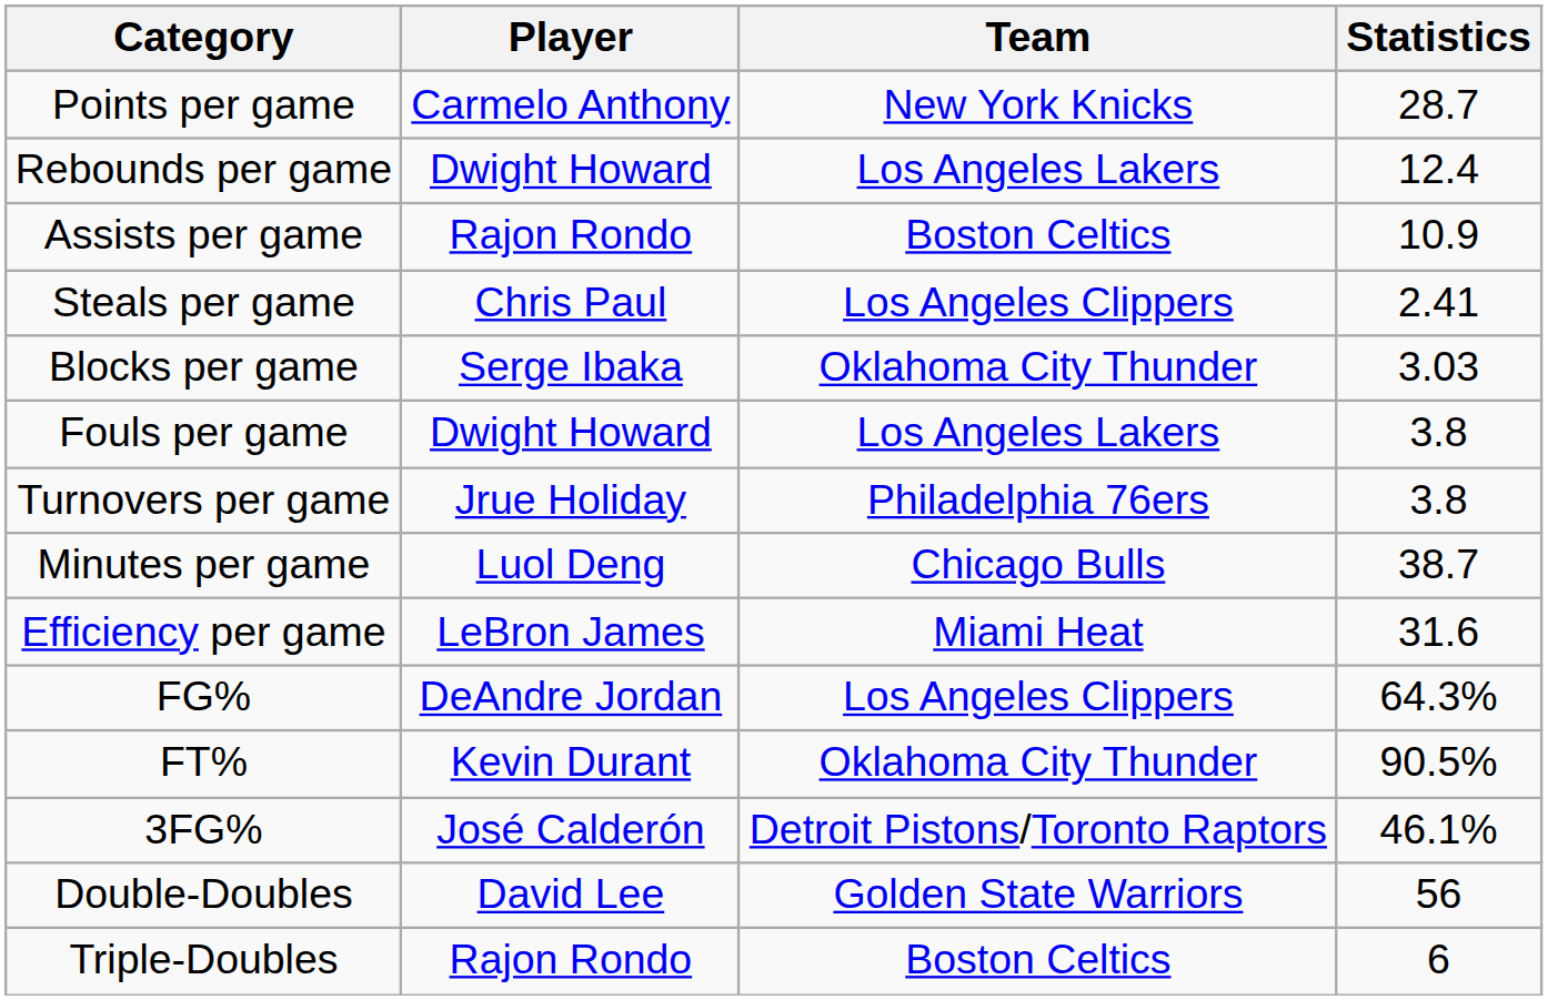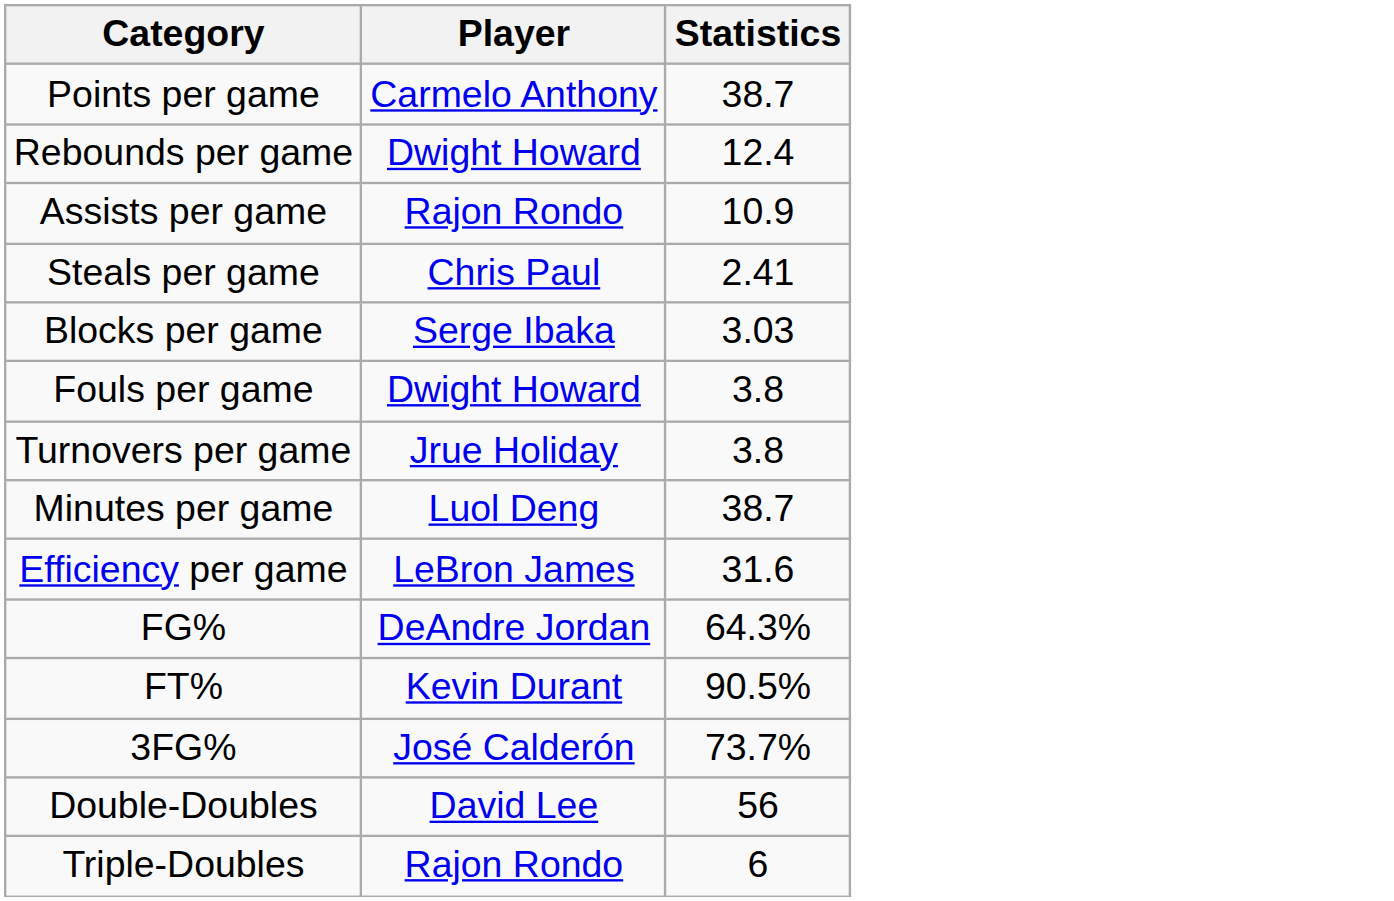 <table class="wikitable" style="text-align:center">
 <tr>
 <th>Category</th>
 <th>Player</th>
-<th>Team</th>
 <th>Statistics</th>
 </tr>
 <tr>
 <td>Points per game</td>
 <td><a href='#'>Carmelo Anthony</a></td>
-<td><a href='#'>New York Knicks</a></td>
-<td>28.7</td>
+<td>38.7</td>
 </tr>
 <tr>
 <td>Rebounds per game</td>
 <td><a href='#'>Dwight Howard</a></td>
-<td><a href='#'>Los Angeles Lakers</a></td>
 <td>12.4</td>
 </tr>
 <tr>
 <td>Assists per game</td>
 <td><a href='#'>Rajon Rondo</a></td>
-<td><a href='#'>Boston Celtics</a></td>
 <td>10.9</td>
 </tr>
 <tr>
 <td>Steals per game</td>
 <td><a href='#'>Chris Paul</a></td>
-<td><a href='#'>Los Angeles Clippers</a></td>
 <td>2.41</td>
 </tr>
 <tr>
 <td>Blocks per game</td>
 <td><a href='#'>Serge Ibaka</a></td>
-<td><a href='#'>Oklahoma City Thunder</a></td>
 <td>3.03</td>
 </tr>
 <tr>
 <td>Fouls per game</td>
 <td><a href='#'>Dwight Howard</a></td>
-<td><a href='#'>Los Angeles Lakers</a></td>
 <td>3.8</td>
 </tr>
 <tr>
 <td>Turnovers per game</td>
 <td><a href='#'>Jrue Holiday</a></td>
-<td><a href='#'>Philadelphia 76ers</a></td>
 <td>3.8</td>
 </tr>
 <tr>
 <td>Minutes per game</td>
 <td><a href='#'>Luol Deng</a></td>
-<td><a href='#'>Chicago Bulls</a></td>
 <td>38.7</td>
 </tr>
 <tr>
 <td><a href='#'>Efficiency</a> per game</td>
 <td><a href='#'>LeBron James</a></td>
-<td><a href='#'>Miami Heat</a></td>
 <td>31.6</td>
 </tr>
 <tr>
 <td>FG%</td>
 <td><a href='#'>DeAndre Jordan</a></td>
-<td><a href='#'>Los Angeles Clippers</a></td>
 <td>64.3%</td>
 </tr>
 <tr>
 <td>FT%</td>
 <td><a href='#'>Kevin Durant</a></td>
-<td><a href='#'>Oklahoma City Thunder</a></td>
 <td>90.5%</td>
 </tr>
 <tr>
 <td>3FG%</td>
 <td><a href='#'>José Calderón</a></td>
-<td><a href='#'>Detroit Pistons</a>/<a href='#'>Toronto Raptors</a></td>
-<td>46.1%</td>
+<td>73.7%</td>
 </tr>
 <tr>
 <td>Double-Doubles</td>
 <td><a href='#'>David Lee</a></td>
-<td><a href='#'>Golden State Warriors</a></td>
 <td>56</td>
 </tr>
 <tr>
 <td>Triple-Doubles</td>
 <td><a href='#'>Rajon Rondo</a></td>
-<td><a href='#'>Boston Celtics</a></td>
 <td>6</td>
 </tr>
 </table>
